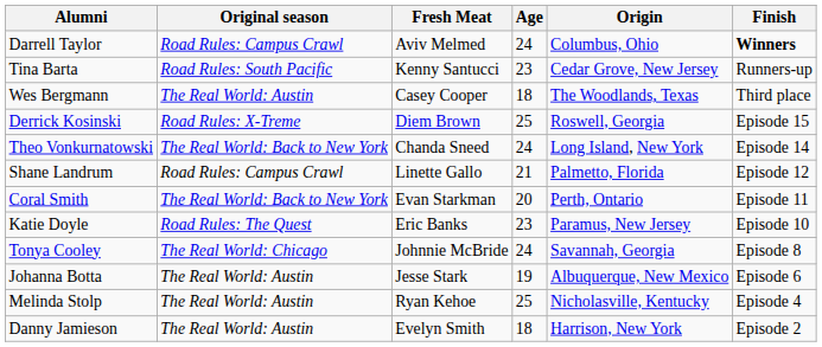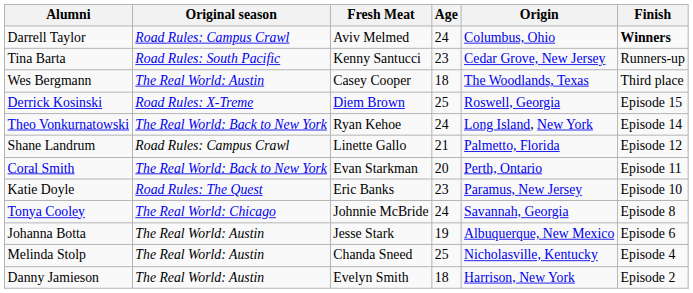 <table class="wikitable sortable">
 <tr>
 <th>Alumni</th>
 <th>Original season</th>
 <th>Fresh Meat</th>
 <th>Age</th>
 <th>Origin</th>
 <th>Finish</th>
 </tr>
 <tr>
 <td nowrap>Darrell Taylor</td>
 <td nowrap><em><a href='#'>Road Rules: Campus Crawl</a></em></td>
 <td nowrap>Aviv Melmed</td>
 <td>24</td>
 <td nowrap><a href='#'>Columbus, Ohio</a></td>
 <td nowrap><strong>Winners</strong></td>
 </tr>
 <tr>
 <td nowrap>Tina Barta</td>
 <td nowrap><em><a href='#'>Road Rules: South Pacific</a></em></td>
 <td nowrap>Kenny Santucci</td>
 <td>23</td>
 <td nowrap><a href='#'>Cedar Grove, New Jersey</a></td>
 <td nowrap>Runners-up</td>
 </tr>
 <tr>
 <td nowrap>Wes Bergmann</td>
 <td nowrap><em><a href='#'>The Real World: Austin</a></em></td>
 <td nowrap>Casey Cooper</td>
 <td>18</td>
 <td nowrap><a href='#'>The Woodlands, Texas</a></td>
 <td nowrap>Third place</td>
 </tr>
 <tr>
 <td nowrap><a href='#'>Derrick Kosinski</a></td>
 <td nowrap><em><a href='#'>Road Rules: X-Treme</a></em></td>
 <td nowrap><a href='#'>Diem Brown</a></td>
 <td>25</td>
 <td nowrap><a href='#'>Roswell, Georgia</a></td>
 <td nowrap>Episode 15</td>
 </tr>
 <tr>
 <td nowrap><a href='#'>Theo Vonkurnatowski</a></td>
 <td nowrap><em><a href='#'>The Real World: Back to New York</a></em></td>
-<td nowrap>Chanda Sneed</td>
+<td nowrap>Ryan Kehoe</td>
 <td>24</td>
 <td nowrap><a href='#'>Long Island</a>, <a href='#'>New York</a></td>
 <td nowrap>Episode 14</td>
 </tr>
 <tr>
 <td nowrap>Shane Landrum</td>
 <td nowrap><em>Road Rules: Campus Crawl</em></td>
 <td nowrap>Linette Gallo</td>
 <td>21</td>
 <td nowrap><a href='#'>Palmetto, Florida</a></td>
 <td nowrap>Episode 12</td>
 </tr>
 <tr>
 <td nowrap><a href='#'>Coral Smith</a></td>
 <td nowrap><em><a href='#'>The Real World: Back to New York</a></em></td>
 <td nowrap>Evan Starkman</td>
 <td>20</td>
 <td nowrap><a href='#'>Perth, Ontario</a></td>
 <td nowrap>Episode 11</td>
 </tr>
 <tr>
 <td nowrap>Katie Doyle</td>
 <td nowrap><em><a href='#'>Road Rules: The Quest</a></em></td>
 <td nowrap>Eric Banks</td>
 <td>23</td>
 <td nowrap><a href='#'>Paramus, New Jersey</a></td>
 <td nowrap>Episode 10</td>
 </tr>
 <tr>
 <td nowrap><a href='#'>Tonya Cooley</a></td>
 <td nowrap><em><a href='#'>The Real World: Chicago</a></em></td>
 <td nowrap>Johnnie McBride</td>
 <td>24</td>
 <td nowrap><a href='#'>Savannah, Georgia</a></td>
 <td nowrap>Episode 8</td>
 </tr>
 <tr>
 <td nowrap>Johanna Botta</td>
 <td nowrap><em>The Real World: Austin</em></td>
 <td nowrap>Jesse Stark</td>
 <td>19</td>
 <td nowrap><a href='#'>Albuquerque, New Mexico</a></td>
 <td nowrap>Episode 6</td>
 </tr>
 <tr>
 <td nowrap>Melinda Stolp</td>
 <td nowrap><em>The Real World: Austin</em></td>
-<td nowrap>Ryan Kehoe</td>
+<td nowrap>Chanda Sneed</td>
 <td>25</td>
 <td nowrap><a href='#'>Nicholasville, Kentucky</a></td>
 <td nowrap>Episode 4</td>
 </tr>
 <tr>
 <td nowrap>Danny Jamieson</td>
 <td nowrap><em>The Real World: Austin</em></td>
 <td nowrap>Evelyn Smith</td>
 <td>18</td>
 <td nowrap><a href='#'>Harrison, New York</a></td>
 <td nowrap>Episode 2</td>
 </tr>
 </table>
